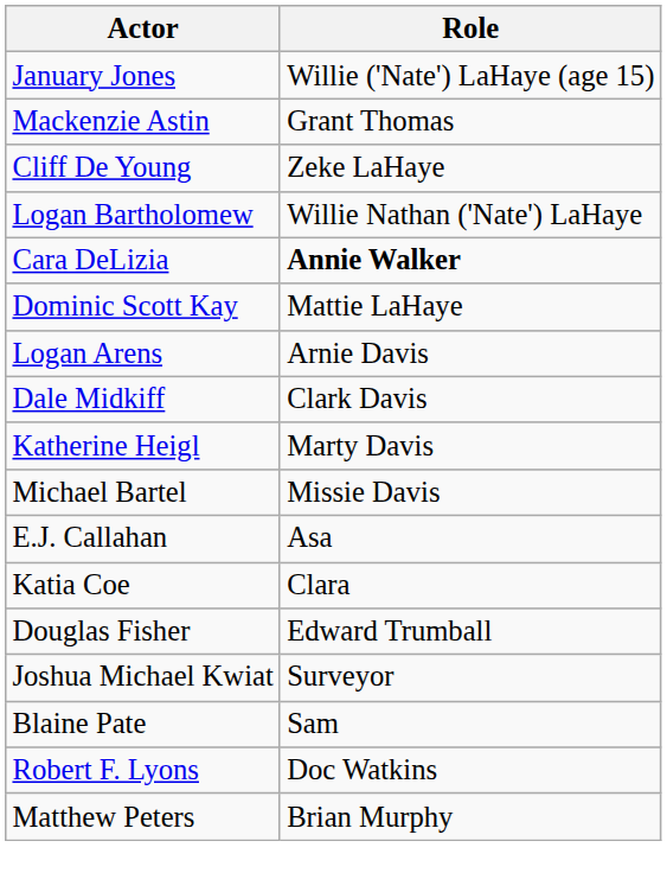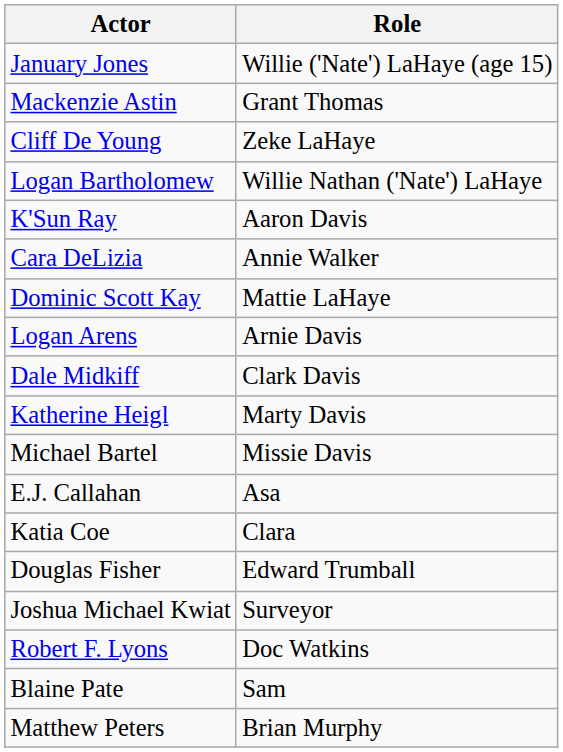 <table class="wikitable">
 <tr>
 <th>Actor</th>
 <th>Role</th>
 </tr>
 <tr>
 <td><a href='#'>January Jones</a></td>
 <td>Willie ('Nate') LaHaye (age 15)</td>
 </tr>
 <tr>
 <td><a href='#'>Mackenzie Astin</a></td>
 <td>Grant Thomas</td>
 </tr>
 <tr>
 <td><a href='#'>Cliff De Young</a></td>
 <td>Zeke LaHaye</td>
 </tr>
 <tr>
 <td><a href='#'>Logan Bartholomew</a></td>
 <td>Willie Nathan ('Nate') LaHaye</td>
 </tr>
 <tr>
+<td><a href='#'>K'Sun Ray</a></td>
+<td>Aaron Davis</td>
+</tr>
+<tr>
 <td><a href='#'>Cara DeLizia</a></td>
-<td><strong>Annie Walker</strong></td>
+<td>Annie Walker</td>
 </tr>
 <tr>
 <td><a href='#'>Dominic Scott Kay</a></td>
 <td>Mattie LaHaye</td>
 </tr>
 <tr>
 <td><a href='#'>Logan Arens</a></td>
 <td>Arnie Davis</td>
 </tr>
 <tr>
 <td><a href='#'>Dale Midkiff</a></td>
 <td>Clark Davis</td>
 </tr>
 <tr>
 <td><a href='#'>Katherine Heigl</a></td>
 <td>Marty Davis</td>
 </tr>
 <tr>
 <td>Michael Bartel</td>
 <td>Missie Davis</td>
 </tr>
 <tr>
 <td>E.J. Callahan</td>
 <td>Asa</td>
 </tr>
 <tr>
 <td>Katia Coe</td>
 <td>Clara</td>
 </tr>
 <tr>
 <td>Douglas Fisher</td>
 <td>Edward Trumball</td>
 </tr>
 <tr>
 <td>Joshua Michael Kwiat</td>
 <td>Surveyor</td>
 </tr>
 <tr>
+<td><a href='#'>Robert F. Lyons</a></td>
+<td>Doc Watkins</td>
+</tr>
+<tr>
 <td>Blaine Pate</td>
 <td>Sam</td>
-</tr>
-<tr>
-<td><a href='#'>Robert F. Lyons</a></td>
-<td>Doc Watkins</td>
 </tr>
 <tr>
 <td>Matthew Peters</td>
 <td>Brian Murphy</td>
 </tr>
 </table>
